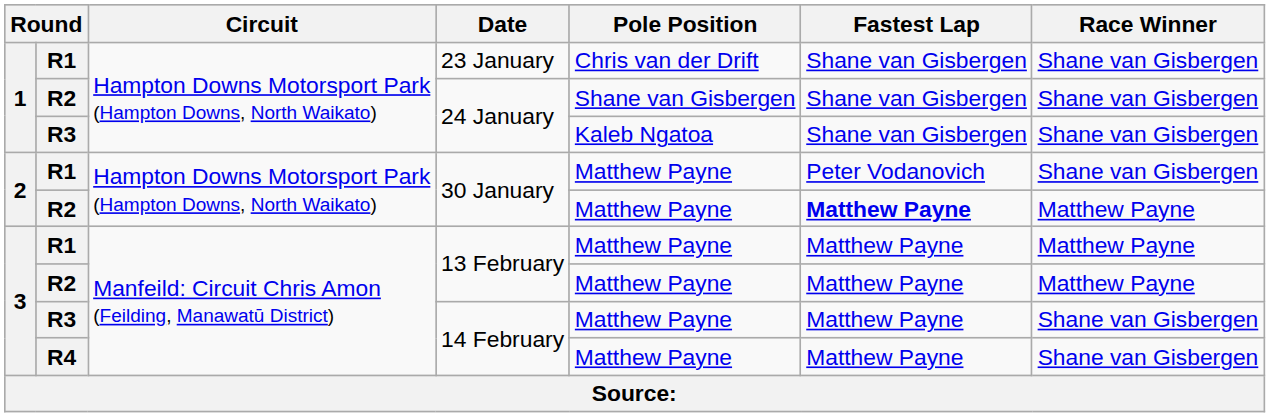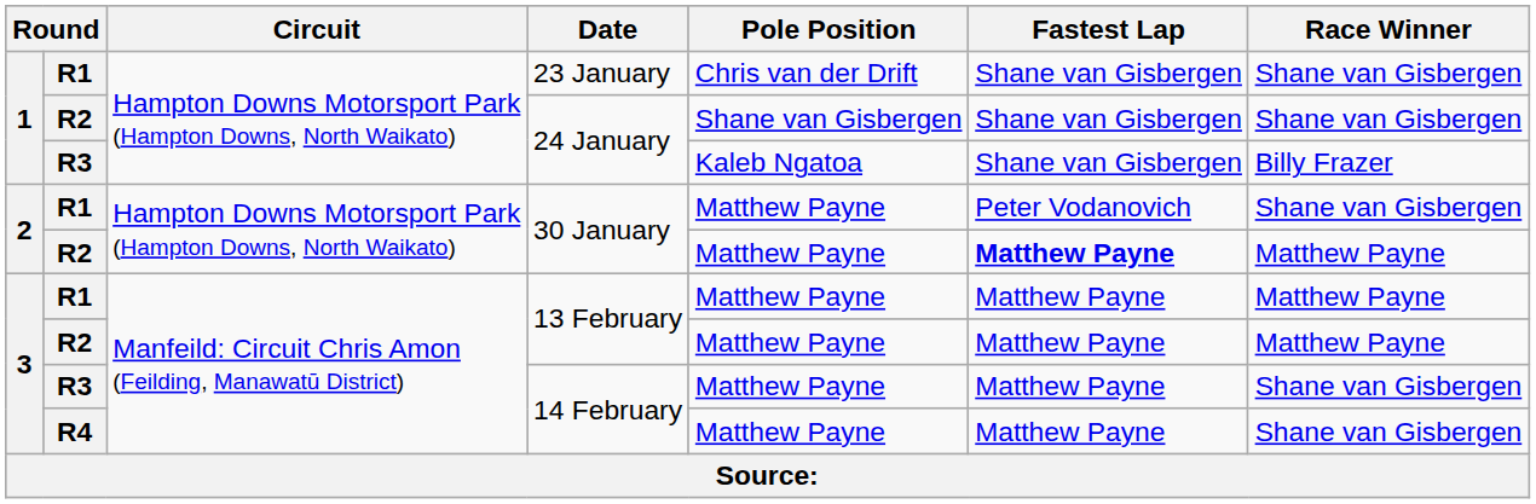 <table class="wikitable" style="font-size: 87%">
 <tr>
 <th colspan="2">Round</th>
 <th>Circuit</th>
 <th>Date</th>
 <th>Pole Position</th>
 <th>Fastest Lap</th>
 <th>Race Winner</th>
 </tr>
 <tr>
 <th rowspan="3">1</th>
 <th>R1</th>
 <td rowspan="3"><a href='#'>Hampton Downs Motorsport Park</a><br><small>(<a href='#'>Hampton Downs</a>, <a href='#'>North Waikato</a>)</small></td>
 <td>23 January</td>
 <td> <a href='#'>Chris van der Drift</a></td>
 <td> <a href='#'>Shane van Gisbergen</a></td>
 <td> <a href='#'>Shane van Gisbergen</a></td>
 </tr>
 <tr>
 <th>R2</th>
 <td rowspan="2">24 January</td>
 <td> <a href='#'>Shane van Gisbergen</a></td>
 <td> <a href='#'>Shane van Gisbergen</a></td>
 <td> <a href='#'>Shane van Gisbergen</a></td>
 </tr>
 <tr>
 <th>R3</th>
 <td> <a href='#'>Kaleb Ngatoa</a></td>
 <td> <a href='#'>Shane van Gisbergen</a></td>
-<td> <a href='#'>Shane van Gisbergen</a></td>
+<td> <a href='#'>Billy Frazer</a> </td>
 </tr>
 <tr>
 <th rowspan="2">2</th>
 <th>R1</th>
 <td rowspan="2"><a href='#'>Hampton Downs Motorsport Park</a><br><small>(<a href='#'>Hampton Downs</a>, <a href='#'>North Waikato</a>)</small></td>
 <td rowspan="2">30 January</td>
 <td> <a href='#'>Matthew Payne</a></td>
 <td> <a href='#'>Peter Vodanovich</a></td>
 <td> <a href='#'>Shane van Gisbergen</a></td>
 </tr>
 <tr>
 <th>R2</th>
 <td> <a href='#'>Matthew Payne</a></td>
 <td><strong> <a href='#'>Matthew Payne</a></strong></td>
 <td> <a href='#'>Matthew Payne</a></td>
 </tr>
 <tr>
 <th rowspan="4">3</th>
 <th>R1</th>
 <td rowspan="4"><a href='#'>Manfeild: Circuit Chris Amon</a><br><small>(<a href='#'>Feilding</a>, <a href='#'>Manawatū District</a>)</small></td>
 <td rowspan="2">13 February</td>
 <td> <a href='#'>Matthew Payne</a></td>
 <td> <a href='#'>Matthew Payne</a></td>
 <td> <a href='#'>Matthew Payne</a></td>
 </tr>
 <tr>
 <th>R2</th>
 <td> <a href='#'>Matthew Payne</a></td>
 <td> <a href='#'>Matthew Payne</a></td>
 <td> <a href='#'>Matthew Payne</a></td>
 </tr>
 <tr>
 <th>R3</th>
 <td rowspan="2">14 February</td>
 <td> <a href='#'>Matthew Payne</a></td>
 <td> <a href='#'>Matthew Payne</a></td>
 <td> <a href='#'>Shane van Gisbergen</a></td>
 </tr>
 <tr>
 <th>R4</th>
 <td> <a href='#'>Matthew Payne</a></td>
 <td> <a href='#'>Matthew Payne</a></td>
 <td> <a href='#'>Shane van Gisbergen</a></td>
 </tr>
 <tr>
 <th colspan=7>Source:</th>
 </tr>
 </table>
